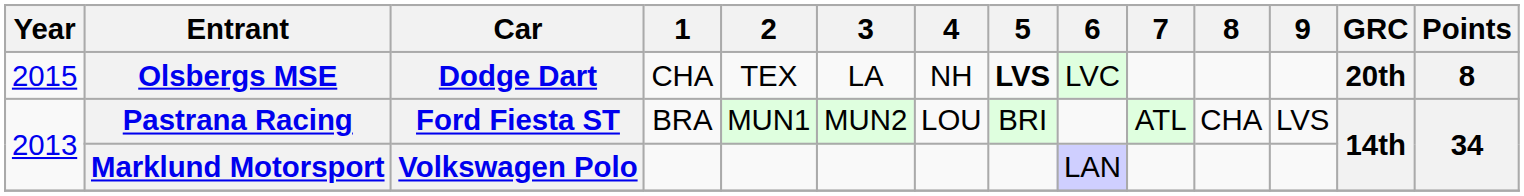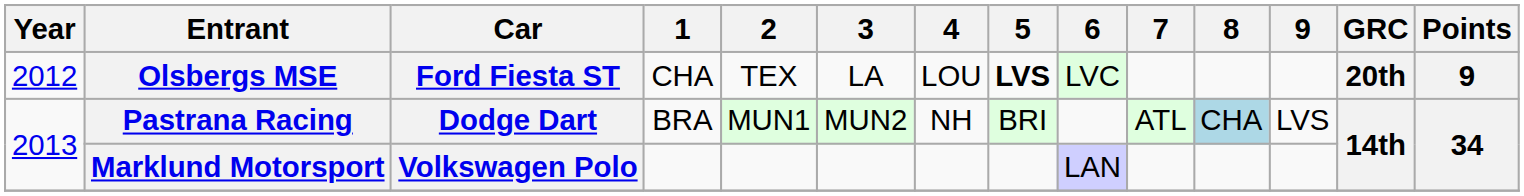 <table class="wikitable" border="1" style="text-align:center; font-size:90%;">
 <tr>
 <th>Year</th>
 <th>Entrant</th>
 <th>Car</th>
 <th>1</th>
 <th>2</th>
 <th>3</th>
 <th>4</th>
 <th>5</th>
 <th>6</th>
 <th>7</th>
 <th>8</th>
 <th>9</th>
 <th>GRC</th>
 <th>Points</th>
 </tr>
 <tr>
-<td><a href='#'>2015</a></td>
+<td><a href='#'>2012</a></td>
 <th><a href='#'>Olsbergs MSE</a></th>
-<th><a href='#'>Dodge Dart</a></th>
+<th><a href='#'>Ford Fiesta ST</a></th>
 <td>CHA</td>
 <td>TEX</td>
 <td>LA</td>
-<td>NH</td>
+<td>LOU</td>
 <td><strong>LVS</strong></td>
 <td style="background:#DFFFDF;">LVC<br></td>
 <td></td>
 <td></td>
 <td></td>
 <th>20th</th>
-<th>8</th>
+<th>9</th>
 </tr>
 <tr>
 <td rowspan=2><a href='#'>2013</a></td>
 <th><a href='#'>Pastrana Racing</a></th>
-<th><a href='#'>Ford Fiesta ST</a></th>
+<th><a href='#'>Dodge Dart</a></th>
 <td>BRA</td>
 <td style="background:#DFFFDF;">MUN1<br></td>
 <td style="background:#DFFFDF;">MUN2<br></td>
-<td>LOU</td>
+<td>NH</td>
 <td style="background:#DFFFDF;">BRI<br></td>
 <td></td>
 <td style="background:#DFFFDF;">ATL<br></td>
-<td>CHA</td>
+<td style="background: lightblue;">CHA</td>
 <td>LVS</td>
 <th rowspan=2>14th</th>
 <th rowspan=2>34</th>
 </tr>
 <tr>
 <th><a href='#'>Marklund Motorsport</a></th>
 <th><a href='#'>Volkswagen Polo</a></th>
 <td></td>
 <td></td>
 <td></td>
 <td></td>
 <td></td>
 <td style="background:#CFCFFF;">LAN<br></td>
 <td></td>
 <td></td>
 <td></td>
 </tr>
 <tr>
 </tr>
 </table>
